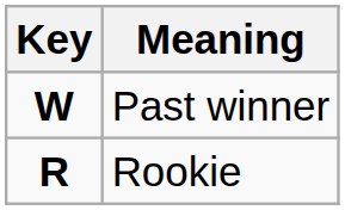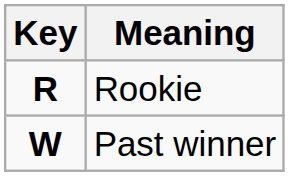 <table class="wikitable sortable" style="font-size: 95%;">
 <tr>
 <th>Key</th>
 <th>Meaning</th>
 </tr>
 <tr>
+<td align="center"><strong><span>R</span></strong></td>
+<td>Rookie</td>
+</tr>
+<tr>
 <td align="center"><strong><span>W</span></strong></td>
 <td>Past winner</td>
 </tr>
-<tr>
-<td align="center"><strong><span>R</span></strong></td>
-<td>Rookie</td>
-</tr>
 </table>
